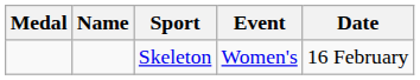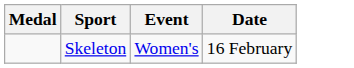 <table class="wikitable sortable" style="font-size:90%">
 <tr>
 <th>Medal</th>
-<th>Name</th>
 <th>Sport</th>
 <th>Event</th>
 <th>Date</th>
 </tr>
 <tr>
 <td></td>
-<td></td>
 <td><a href='#'>Skeleton</a></td>
 <td><a href='#'>Women's</a></td>
 <td>16 February</td>
 </tr>
 </table>
